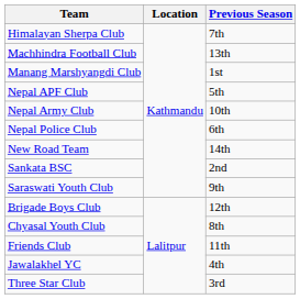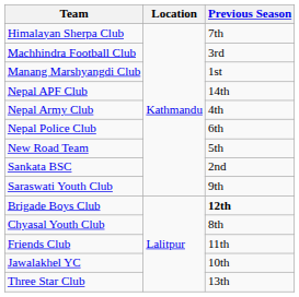 <table class="wikitable sortable">
 <tr>
 <th>Team</th>
 <th>Location</th>
 <th><a href='#'>Previous Season</a></th>
 </tr>
 <tr>
 <td><a href='#'>Himalayan Sherpa Club</a></td>
 <td rowspan="9"><a href='#'>Kathmandu</a></td>
 <td>7th</td>
 </tr>
 <tr>
 <td><a href='#'>Machhindra Football Club</a></td>
-<td>13th</td>
+<td>3rd</td>
 </tr>
 <tr>
 <td><a href='#'>Manang Marshyangdi Club</a></td>
 <td>1st</td>
 </tr>
 <tr>
 <td><a href='#'>Nepal APF Club</a></td>
-<td>5th</td>
+<td>14th</td>
 </tr>
 <tr>
 <td><a href='#'>Nepal Army Club</a></td>
-<td>10th</td>
+<td>4th</td>
 </tr>
 <tr>
 <td><a href='#'>Nepal Police Club</a></td>
 <td>6th</td>
 </tr>
 <tr>
 <td><a href='#'>New Road Team</a></td>
-<td>14th</td>
+<td>5th</td>
 </tr>
 <tr>
 <td><a href='#'>Sankata BSC</a></td>
 <td>2nd</td>
 </tr>
 <tr>
 <td><a href='#'>Saraswati Youth Club</a></td>
 <td>9th</td>
 </tr>
 <tr>
 <td><a href='#'>Brigade Boys Club</a></td>
 <td rowspan="5"><a href='#'>Lalitpur</a></td>
-<td>12th</td>
+<td><strong>12th</strong></td>
 </tr>
 <tr>
 <td><a href='#'>Chyasal Youth Club</a></td>
 <td>8th</td>
 </tr>
 <tr>
 <td><a href='#'>Friends Club</a></td>
 <td>11th</td>
 </tr>
 <tr>
 <td><a href='#'>Jawalakhel YC</a></td>
-<td>4th</td>
+<td>10th</td>
 </tr>
 <tr>
 <td><a href='#'>Three Star Club</a></td>
-<td>3rd</td>
+<td>13th</td>
 </tr>
 </table>
